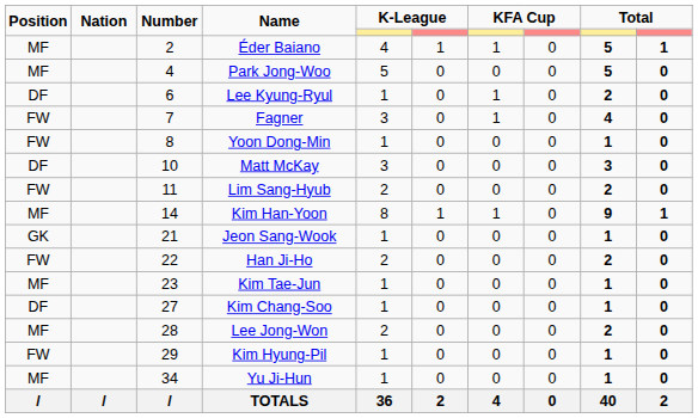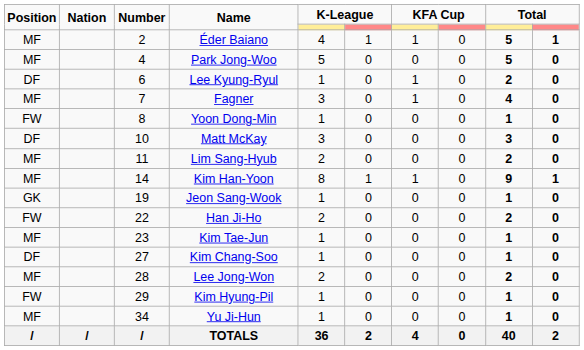 <table class="wikitable" style="font-size: 95%; text-align: center;">
 <tr>
 <td rowspan="2" width="60" align="center"><strong>Position</strong></td>
 <td rowspan="2" width="60" align="center"><strong>Nation</strong></td>
 <td rowspan="2" width="60" align="center"><strong>Number</strong></td>
 <td rowspan="2" width="150" align="center"><strong>Name</strong></td>
 <td colspan="2" width="100" align="center"><strong>K-League</strong></td>
 <td colspan="2" width="100" align="center"><strong>KFA Cup</strong></td>
 <td colspan="2" width="100" align="center"><strong>Total</strong></td>
 </tr>
 <tr>
 <th width="50" style="background: #FFEE99"></th>
 <th width="50" style="background: #FF8888"></th>
 <th width="50" style="background: #FFEE99"></th>
 <th width="50" style="background: #FF8888"></th>
 <th width="50" style="background: #FFEE99"></th>
 <th width="50" style="background: #FF8888"></th>
 </tr>
 <tr>
 <td>MF</td>
 <td></td>
 <td>2</td>
 <td><a href='#'>Éder Baiano</a></td>
 <td>4</td>
 <td>1</td>
 <td>1</td>
 <td>0</td>
 <td><strong>5</strong></td>
 <td><strong>1</strong></td>
 </tr>
 <tr>
 <td>MF</td>
 <td></td>
 <td>4</td>
 <td><a href='#'>Park Jong-Woo</a></td>
 <td>5</td>
 <td>0</td>
 <td>0</td>
 <td>0</td>
 <td><strong>5</strong></td>
 <td><strong>0</strong></td>
 </tr>
 <tr>
 <td>DF</td>
 <td></td>
 <td>6</td>
 <td><a href='#'>Lee Kyung-Ryul</a></td>
 <td>1</td>
 <td>0</td>
 <td>1</td>
 <td>0</td>
 <td><strong>2</strong></td>
 <td><strong>0</strong></td>
 </tr>
 <tr>
-<td>FW</td>
+<td>MF</td>
 <td></td>
 <td>7</td>
 <td><a href='#'>Fagner</a></td>
 <td>3</td>
 <td>0</td>
 <td>1</td>
 <td>0</td>
 <td><strong>4</strong></td>
 <td><strong>0</strong></td>
 </tr>
 <tr>
 <td>FW</td>
 <td></td>
 <td>8</td>
 <td><a href='#'>Yoon Dong-Min</a></td>
 <td>1</td>
 <td>0</td>
 <td>0</td>
 <td>0</td>
 <td><strong>1</strong></td>
 <td><strong>0</strong></td>
 </tr>
 <tr>
 <td>DF</td>
 <td></td>
 <td>10</td>
 <td><a href='#'>Matt McKay</a></td>
 <td>3</td>
 <td>0</td>
 <td>0</td>
 <td>0</td>
 <td><strong>3</strong></td>
 <td><strong>0</strong></td>
 </tr>
 <tr>
-<td>FW</td>
+<td>MF</td>
 <td></td>
 <td>11</td>
 <td><a href='#'>Lim Sang-Hyub</a></td>
 <td>2</td>
 <td>0</td>
 <td>0</td>
 <td>0</td>
 <td><strong>2</strong></td>
 <td><strong>0</strong></td>
 </tr>
 <tr>
 <td>MF</td>
 <td></td>
 <td>14</td>
 <td><a href='#'>Kim Han-Yoon</a></td>
 <td>8</td>
 <td>1</td>
 <td>1</td>
 <td>0</td>
 <td><strong>9</strong></td>
 <td><strong>1</strong></td>
 </tr>
 <tr>
 <td>GK</td>
 <td></td>
-<td>21</td>
+<td>19</td>
 <td><a href='#'>Jeon Sang-Wook</a></td>
 <td>1</td>
 <td>0</td>
 <td>0</td>
 <td>0</td>
 <td><strong>1</strong></td>
 <td><strong>0</strong></td>
 </tr>
 <tr>
 <td>FW</td>
 <td></td>
 <td>22</td>
 <td><a href='#'>Han Ji-Ho</a></td>
 <td>2</td>
 <td>0</td>
 <td>0</td>
 <td>0</td>
 <td><strong>2</strong></td>
 <td><strong>0</strong></td>
 </tr>
 <tr>
 <td>MF</td>
 <td></td>
 <td>23</td>
 <td><a href='#'>Kim Tae-Jun</a></td>
 <td>1</td>
 <td>0</td>
 <td>0</td>
 <td>0</td>
 <td><strong>1</strong></td>
 <td><strong>0</strong></td>
 </tr>
 <tr>
 <td>DF</td>
 <td></td>
 <td>27</td>
 <td><a href='#'>Kim Chang-Soo</a></td>
 <td>1</td>
 <td>0</td>
 <td>0</td>
 <td>0</td>
 <td><strong>1</strong></td>
 <td><strong>0</strong></td>
 </tr>
 <tr>
 <td>MF</td>
 <td></td>
 <td>28</td>
 <td><a href='#'>Lee Jong-Won</a></td>
 <td>2</td>
 <td>0</td>
 <td>0</td>
 <td>0</td>
 <td><strong>2</strong></td>
 <td><strong>0</strong></td>
 </tr>
 <tr>
 <td>FW</td>
 <td></td>
 <td>29</td>
 <td><a href='#'>Kim Hyung-Pil</a></td>
 <td>1</td>
 <td>0</td>
 <td>0</td>
 <td>0</td>
 <td><strong>1</strong></td>
 <td><strong>0</strong></td>
 </tr>
 <tr>
 <td>MF</td>
 <td></td>
 <td>34</td>
 <td><a href='#'>Yu Ji-Hun</a></td>
 <td>1</td>
 <td>0</td>
 <td>0</td>
 <td>0</td>
 <td><strong>1</strong></td>
 <td><strong>0</strong></td>
 </tr>
 <tr>
 <th>/</th>
 <th>/</th>
 <th>/</th>
 <th>TOTALS</th>
 <th>36</th>
 <th>2</th>
 <th>4</th>
 <th>0</th>
 <th>40</th>
 <th>2</th>
 </tr>
 </table>
